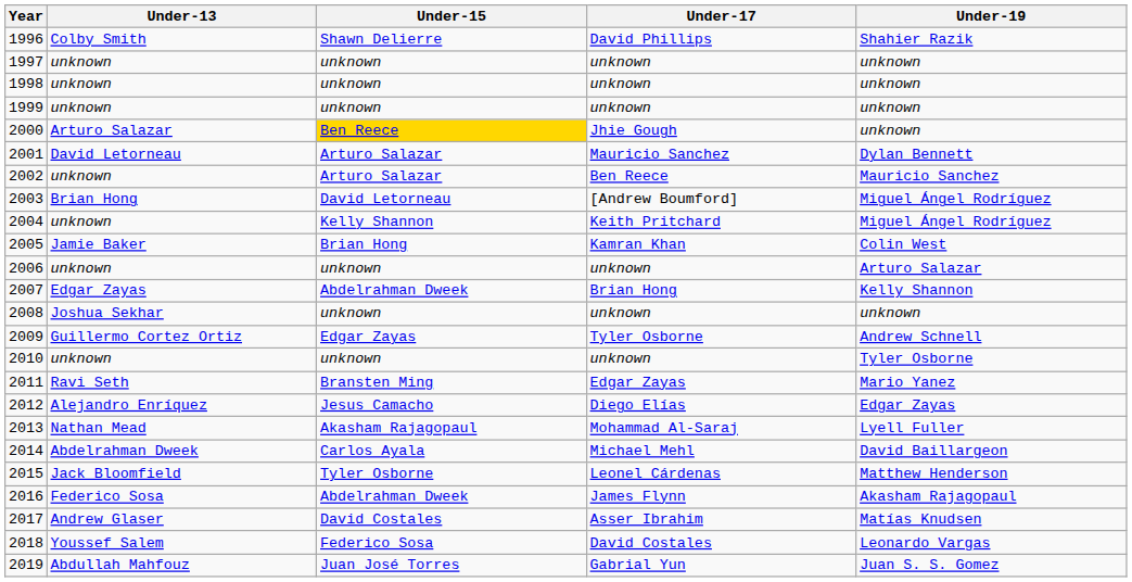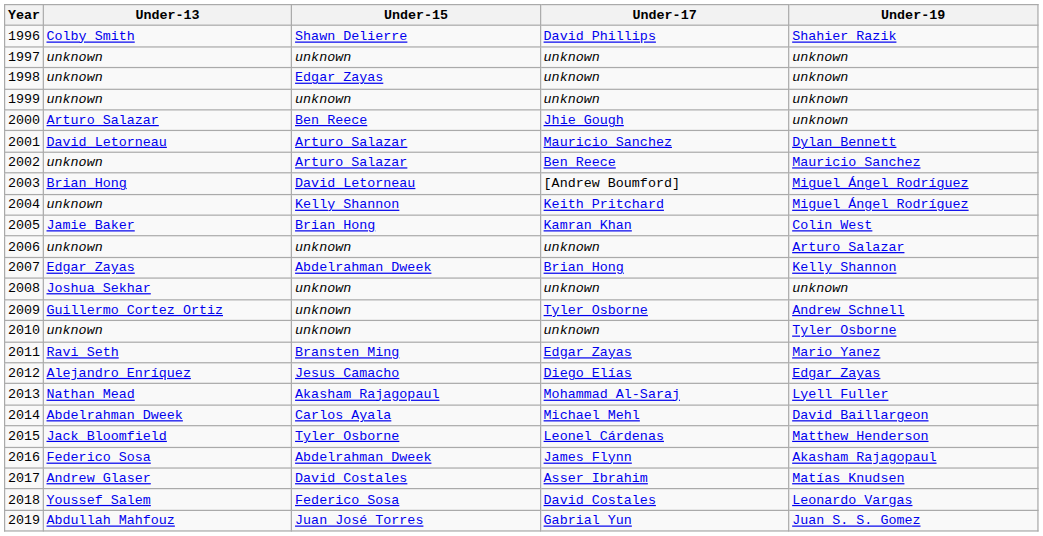 <table class="wikitable sortable" style="font-size: 85%">
 <tr>
 <th>Year</th>
 <th width=200>Under-13</th>
 <th width=200>Under-15</th>
 <th width=200>Under-17</th>
 <th width=200>Under-19</th>
 </tr>
 <tr>
 <td>1996</td>
 <td> <a href='#'>Colby Smith</a></td>
 <td> <a href='#'>Shawn Delierre</a></td>
 <td> <a href='#'>David Phillips</a></td>
 <td> <a href='#'>Shahier Razik</a></td>
 </tr>
 <tr>
 <td>1997</td>
 <td><em>unknown</em></td>
 <td><em>unknown</em></td>
 <td><em>unknown</em></td>
 <td><em>unknown</em></td>
 </tr>
 <tr>
 <td>1998</td>
 <td><em>unknown</em></td>
-<td><em>unknown</em></td>
+<td> <a href='#'>Edgar Zayas</a></td>
 <td><em>unknown</em></td>
 <td><em>unknown</em></td>
 </tr>
 <tr>
 <td>1999</td>
 <td><em>unknown</em></td>
 <td><em>unknown</em></td>
 <td><em>unknown</em></td>
 <td><em>unknown</em></td>
 </tr>
 <tr>
 <td>2000</td>
 <td> <a href='#'>Arturo Salazar</a></td>
-<td style="background: gold;"> <a href='#'>Ben Reece</a></td>
+<td> <a href='#'>Ben Reece</a></td>
 <td> <a href='#'>Jhie Gough</a></td>
 <td><em>unknown</em></td>
 </tr>
 <tr>
 <td>2001</td>
 <td> <a href='#'>David Letorneau</a></td>
 <td> <a href='#'>Arturo Salazar</a></td>
 <td> <a href='#'>Mauricio Sanchez</a></td>
 <td> <a href='#'>Dylan Bennett</a></td>
 </tr>
 <tr>
 <td>2002</td>
 <td><em>unknown</em></td>
 <td> <a href='#'>Arturo Salazar</a></td>
 <td> <a href='#'>Ben Reece</a></td>
 <td> <a href='#'>Mauricio Sanchez</a></td>
 </tr>
 <tr>
 <td>2003</td>
 <td> <a href='#'>Brian Hong</a></td>
 <td> <a href='#'>David Letorneau</a></td>
 <td> [Andrew Boumford]</td>
 <td> <a href='#'>Miguel Ángel Rodríguez</a></td>
 </tr>
 <tr>
 <td>2004</td>
 <td><em>unknown</em></td>
 <td> <a href='#'>Kelly Shannon</a></td>
 <td> <a href='#'>Keith Pritchard</a></td>
 <td> <a href='#'>Miguel Ángel Rodríguez</a></td>
 </tr>
 <tr>
 <td>2005</td>
 <td> <a href='#'>Jamie Baker</a></td>
 <td> <a href='#'>Brian Hong</a></td>
 <td> <a href='#'>Kamran Khan</a></td>
 <td> <a href='#'>Colin West</a></td>
 </tr>
 <tr>
 <td>2006</td>
 <td><em>unknown</em></td>
 <td><em>unknown</em></td>
 <td><em>unknown</em></td>
 <td> <a href='#'>Arturo Salazar</a></td>
 </tr>
 <tr>
 <td>2007</td>
 <td> <a href='#'>Edgar Zayas</a></td>
 <td> <a href='#'>Abdelrahman Dweek</a></td>
 <td> <a href='#'>Brian Hong</a></td>
 <td> <a href='#'>Kelly Shannon</a></td>
 </tr>
 <tr>
 <td>2008</td>
 <td> <a href='#'>Joshua Sekhar</a></td>
 <td><em>unknown</em></td>
 <td><em>unknown</em></td>
 <td><em>unknown</em></td>
 </tr>
 <tr>
 <td>2009</td>
 <td> <a href='#'>Guillermo Cortez Ortiz</a></td>
-<td> <a href='#'>Edgar Zayas</a></td>
+<td><em>unknown</em></td>
 <td> <a href='#'>Tyler Osborne</a></td>
 <td> <a href='#'>Andrew Schnell</a></td>
 </tr>
 <tr>
 <td>2010</td>
 <td><em>unknown</em></td>
 <td><em>unknown</em></td>
 <td><em>unknown</em></td>
 <td> <a href='#'>Tyler Osborne</a></td>
 </tr>
 <tr>
 <td>2011</td>
 <td> <a href='#'>Ravi Seth</a></td>
 <td> <a href='#'>Bransten Ming</a></td>
 <td> <a href='#'>Edgar Zayas</a></td>
 <td> <a href='#'>Mario Yanez</a></td>
 </tr>
 <tr>
 <td>2012</td>
 <td> <a href='#'>Alejandro Enríquez</a></td>
 <td> <a href='#'>Jesus Camacho</a></td>
 <td> <a href='#'>Diego Elías</a></td>
 <td> <a href='#'>Edgar Zayas</a></td>
 </tr>
 <tr>
 <td>2013</td>
 <td> <a href='#'>Nathan Mead</a></td>
 <td> <a href='#'>Akasham Rajagopaul</a></td>
 <td> <a href='#'>Mohammad Al-Saraj</a></td>
 <td> <a href='#'>Lyell Fuller</a></td>
 </tr>
 <tr>
 <td>2014</td>
 <td> <a href='#'>Abdelrahman Dweek</a></td>
 <td> <a href='#'>Carlos Ayala</a></td>
 <td> <a href='#'>Michael Mehl</a></td>
 <td> <a href='#'>David Baillargeon</a></td>
 </tr>
 <tr>
 <td>2015</td>
 <td> <a href='#'>Jack Bloomfield</a></td>
 <td> <a href='#'>Tyler Osborne</a></td>
 <td> <a href='#'>Leonel Cárdenas</a></td>
 <td> <a href='#'>Matthew Henderson</a></td>
 </tr>
 <tr>
 <td>2016</td>
 <td> <a href='#'>Federico Sosa</a></td>
 <td> <a href='#'>Abdelrahman Dweek</a></td>
 <td> <a href='#'>James Flynn</a></td>
 <td> <a href='#'>Akasham Rajagopaul</a></td>
 </tr>
 <tr>
 <td>2017</td>
 <td> <a href='#'>Andrew Glaser</a></td>
 <td> <a href='#'>David Costales</a></td>
 <td> <a href='#'>Asser Ibrahim</a></td>
 <td> <a href='#'>Matías Knudsen</a></td>
 </tr>
 <tr>
 <td>2018</td>
 <td> <a href='#'>Youssef Salem</a></td>
 <td> <a href='#'>Federico Sosa</a></td>
 <td> <a href='#'>David Costales</a></td>
 <td> <a href='#'>Leonardo Vargas</a></td>
 </tr>
 <tr>
 <td>2019</td>
 <td> <a href='#'>Abdullah Mahfouz</a></td>
 <td> <a href='#'>Juan José Torres</a></td>
 <td> <a href='#'>Gabrial Yun</a></td>
 <td> <a href='#'>Juan S. S. Gomez</a></td>
 </tr>
 </table>
